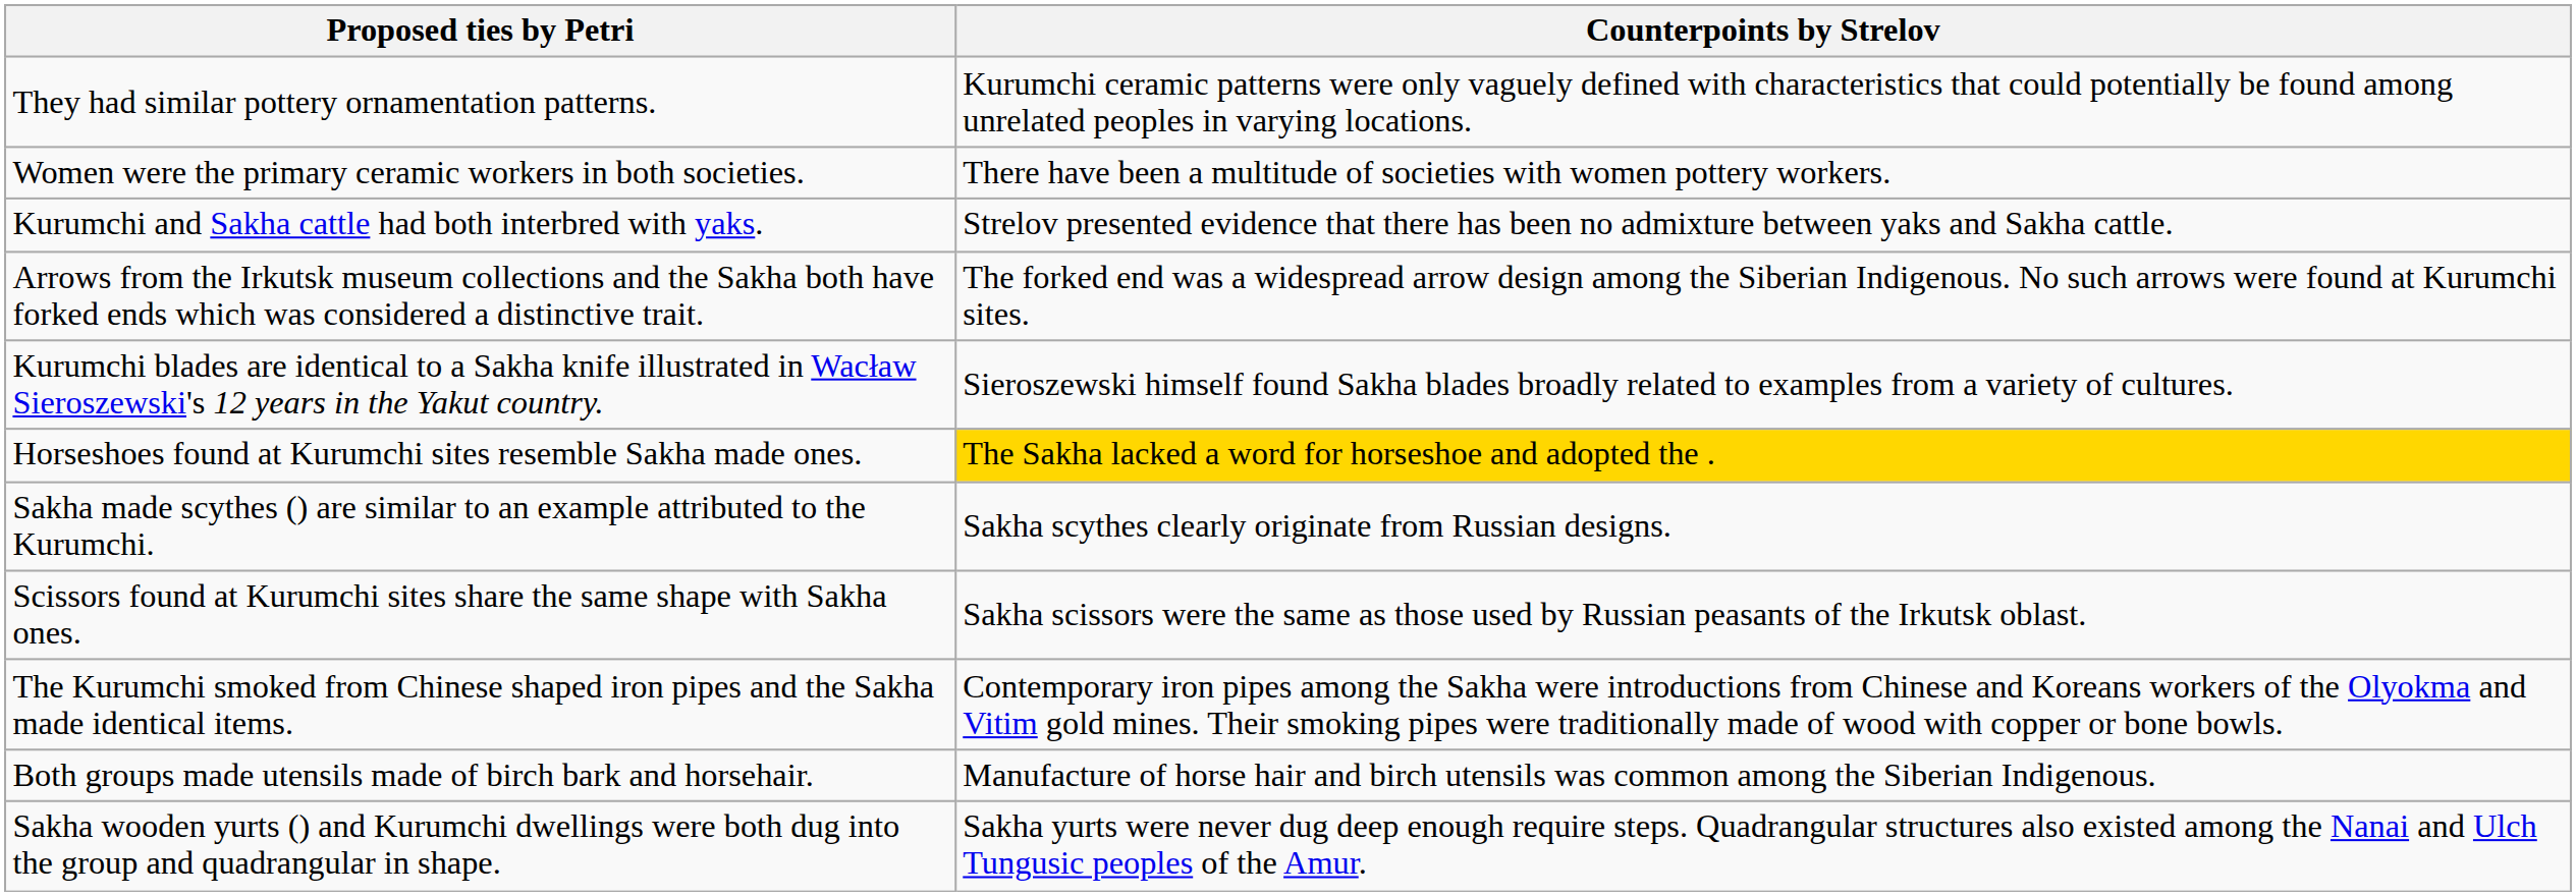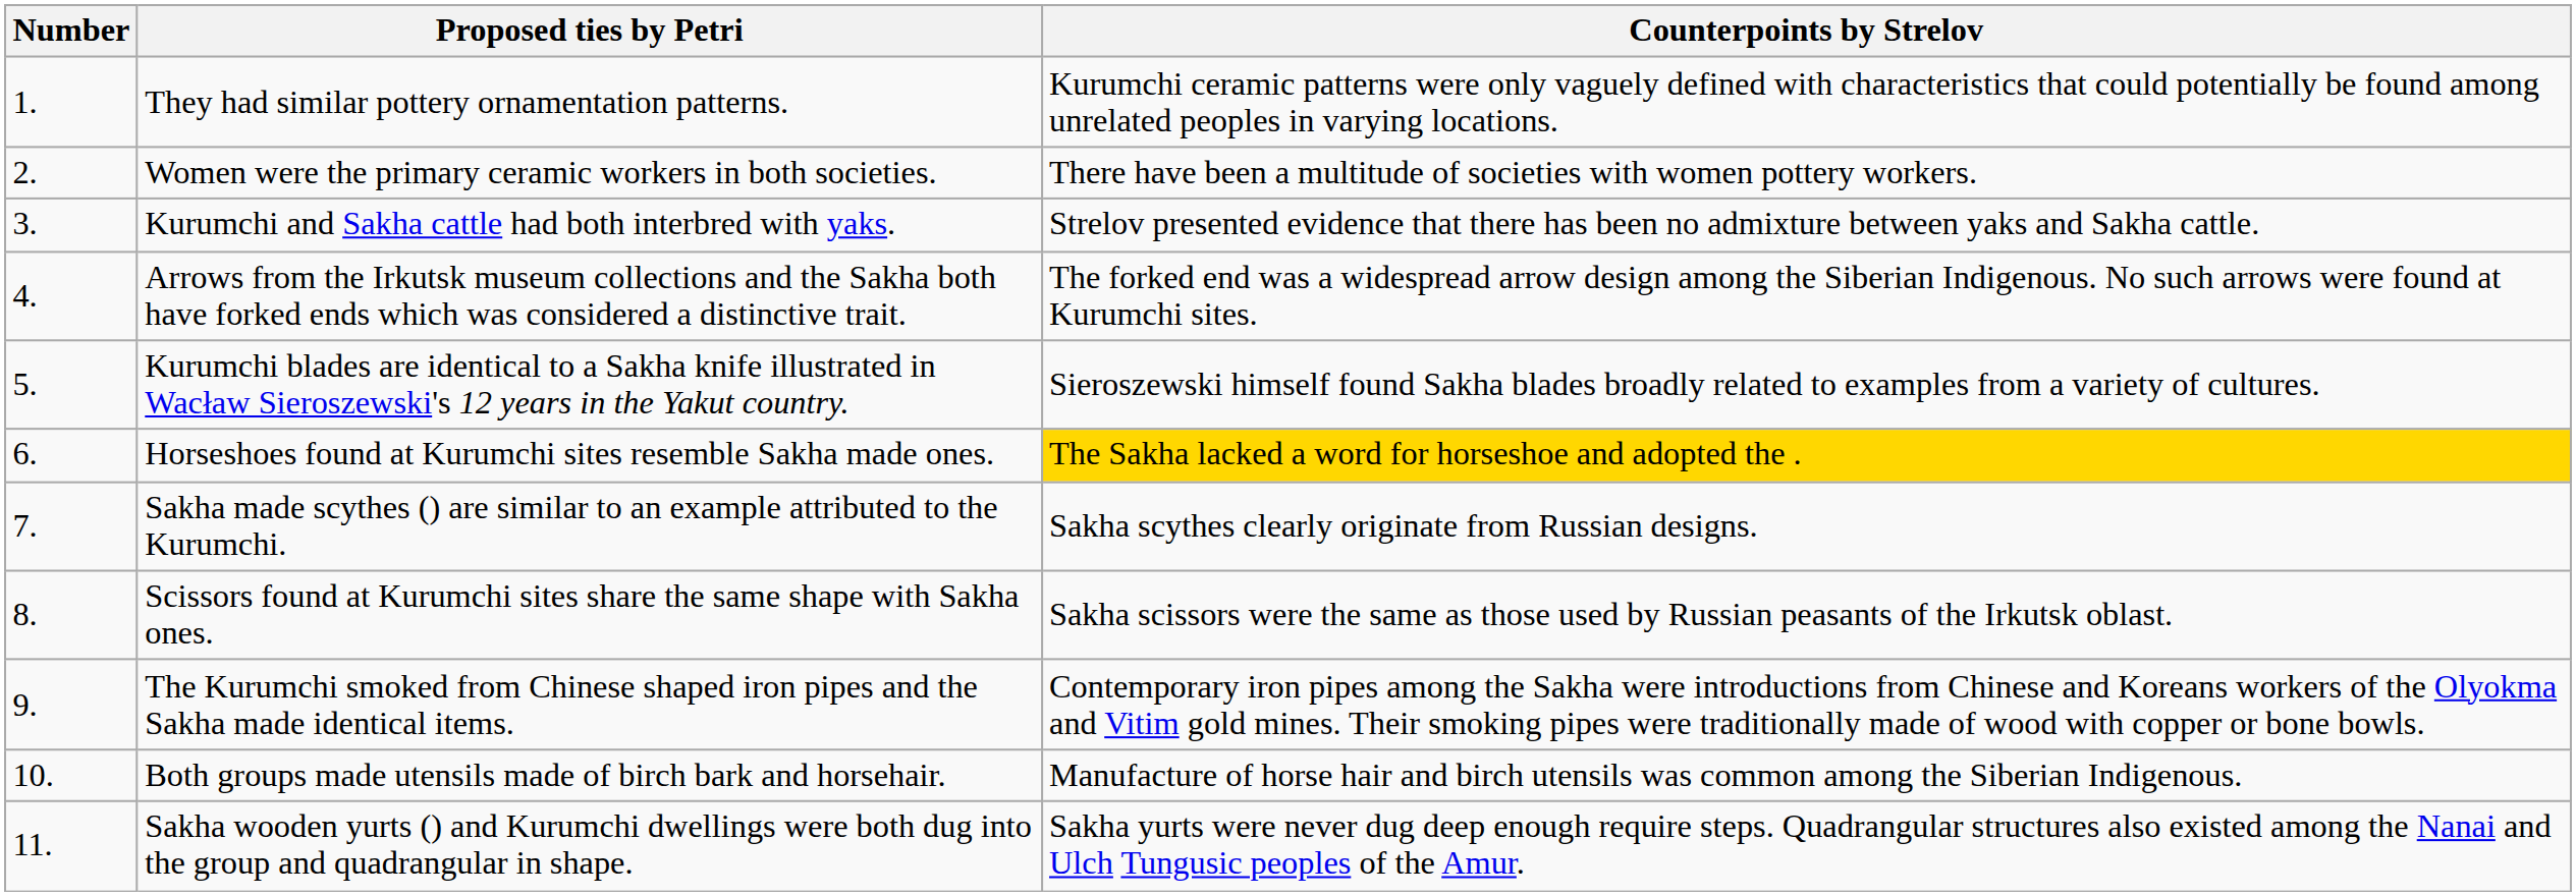 <table class="wikitable">
 <tr>
+<th>Number</th>
 <th>Proposed ties by Petri</th>
 <th>Counterpoints by Strelov</th>
 </tr>
 <tr>
+<td>1.</td>
 <td>They had similar pottery ornamentation patterns.</td>
 <td>Kurumchi ceramic patterns were only vaguely defined with characteristics that could potentially be found among unrelated peoples in varying locations.</td>
 </tr>
 <tr>
+<td>2.</td>
 <td>Women were the primary ceramic workers in both societies.</td>
 <td>There have been a multitude of societies with women pottery workers.</td>
 </tr>
 <tr>
+<td>3.</td>
 <td>Kurumchi and <a href='#'>Sakha cattle</a> had both interbred with <a href='#'>yaks</a>.</td>
 <td>Strelov presented evidence that there has been no admixture between yaks and Sakha cattle.</td>
 </tr>
 <tr>
+<td>4.</td>
 <td>Arrows from the Irkutsk museum collections and the Sakha both have forked ends which was considered a distinctive trait.</td>
 <td>The forked end was a widespread arrow design among the Siberian Indigenous. No such arrows were found at Kurumchi sites.</td>
 </tr>
 <tr>
+<td>5.</td>
 <td>Kurumchi blades are identical to a Sakha knife illustrated in <a href='#'>Wacław Sieroszewski</a>'s <em>12 years in the Yakut country.</em></td>
 <td>Sieroszewski himself found Sakha blades broadly related to examples from a variety of cultures.</td>
 </tr>
 <tr>
+<td>6.</td>
 <td>Horseshoes found at Kurumchi sites resemble Sakha made ones.</td>
 <td style="background: gold;">The Sakha lacked a word for horseshoe and adopted the .</td>
 </tr>
 <tr>
+<td>7.</td>
 <td>Sakha made scythes () are similar to an example attributed to the Kurumchi.</td>
 <td>Sakha scythes clearly originate from Russian designs.</td>
 </tr>
 <tr>
+<td>8.</td>
 <td>Scissors found at Kurumchi sites share the same shape with Sakha ones.</td>
 <td>Sakha scissors were the same as those used by Russian peasants of the Irkutsk oblast.</td>
 </tr>
 <tr>
+<td>9.</td>
 <td>The Kurumchi smoked from Chinese shaped iron pipes and the Sakha made identical items.</td>
 <td>Contemporary iron pipes among the Sakha were introductions from Chinese and Koreans workers of the <a href='#'>Olyokma</a> and <a href='#'>Vitim</a> gold mines. Their smoking pipes were traditionally made of wood with copper or bone bowls.</td>
 </tr>
 <tr>
+<td>10.</td>
 <td>Both groups made utensils made of birch bark and horsehair.</td>
 <td>Manufacture of horse hair and birch utensils was common among the Siberian Indigenous.</td>
 </tr>
 <tr>
+<td>11.</td>
 <td>Sakha wooden yurts () and Kurumchi dwellings were both dug into the group and quadrangular in shape.</td>
 <td>Sakha yurts were never dug deep enough require steps. Quadrangular structures also existed among the <a href='#'>Nanai</a> and <a href='#'>Ulch</a> <a href='#'>Tungusic peoples</a> of the <a href='#'>Amur</a>.</td>
 </tr>
 </table>
